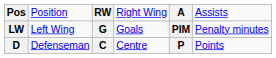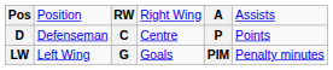 <table class="wikitable" style="font-size:90%;">
 <tr>
 <th>Pos</th>
 <td><a href='#'>Position</a></td>
 <th>RW</th>
 <td><a href='#'>Right Wing</a></td>
 <th>A</th>
 <td><a href='#'>Assists</a></td>
 </tr>
 <tr>
+<th>D</th>
+<td><a href='#'>Defenseman</a></td>
+<th>C</th>
+<td><a href='#'>Centre</a></td>
+<th>P</th>
+<td><a href='#'>Points</a></td>
+</tr>
+<tr>
 <th>LW</th>
 <td><a href='#'>Left Wing</a></td>
 <th>G</th>
 <td><a href='#'>Goals</a></td>
 <th>PIM</th>
 <td><a href='#'>Penalty minutes</a></td>
 </tr>
-<tr>
-<th>D</th>
-<td><a href='#'>Defenseman</a></td>
-<th>C</th>
-<td><a href='#'>Centre</a></td>
-<th>P</th>
-<td><a href='#'>Points</a></td>
-</tr>
 </table>
